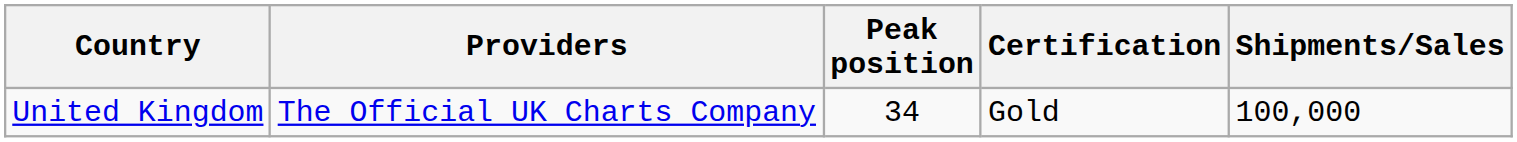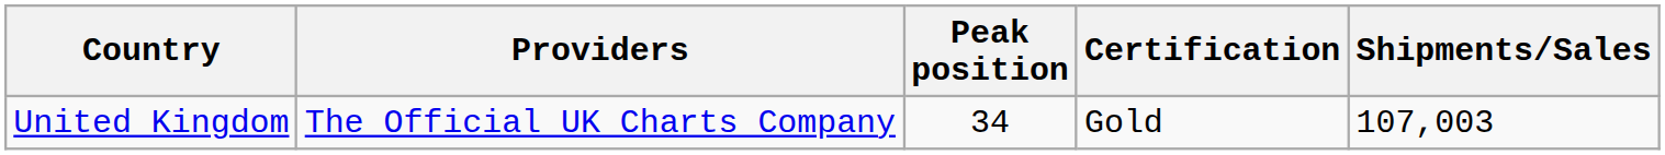 <table class="wikitable">
 <tr>
 <th align="left">Country</th>
 <th align="left">Providers</th>
 <th align="left">Peak<br>position</th>
 <th align="left">Certification</th>
 <th align="left">Shipments/Sales</th>
 </tr>
 <tr>
 <td align="left"><a href='#'>United Kingdom</a></td>
 <td align="left"><a href='#'>The Official UK Charts Company</a></td>
 <td align="center">34</td>
 <td align="left">Gold</td>
-<td align="left">100,000</td>
+<td align="left">107,003</td>
 </tr>
 </table>
